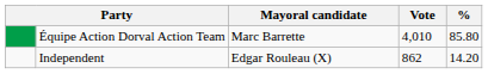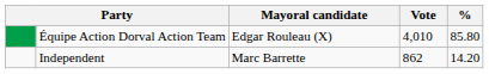 <table class="wikitable">
 <tr>
 <th bgcolor="#DDDDFF" width="230px" colspan="2">Party</th>
 <th bgcolor="#DDDDFF" width="200px">Mayoral candidate</th>
 <th bgcolor="#DDDDFF" width="50px">Vote</th>
 <th bgcolor="#DDDDFF" width="30px">%</th>
 </tr>
 <tr>
 <td bgcolor=#009E49 width="30px"> </td>
 <td>Équipe Action Dorval Action Team</td>
-<td>Marc Barrette</td>
+<td>Edgar Rouleau (X)</td>
 <td>4,010</td>
 <td>85.80</td>
 </tr>
 <tr>
 <td> </td>
 <td>Independent</td>
-<td>Edgar Rouleau (X)</td>
+<td>Marc Barrette</td>
 <td>862</td>
 <td>14.20</td>
 </tr>
 </table>
